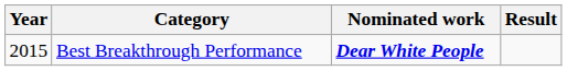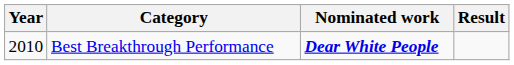 <table class="wikitable sortable" width = 75%>
 <tr>
 <th width=4%>Year</th>
 <th width=54%>Category</th>
 <th width=32%>Nominated work</th>
 <th width=10%>Result</th>
 </tr>
 <tr>
-<td>2015</td>
+<td>2010</td>
 <td><a href='#'>Best Breakthrough Performance</a></td>
 <td><strong><em><a href='#'>Dear White People</a></em></strong></td>
 <td></td>
 </tr>
 </table>
